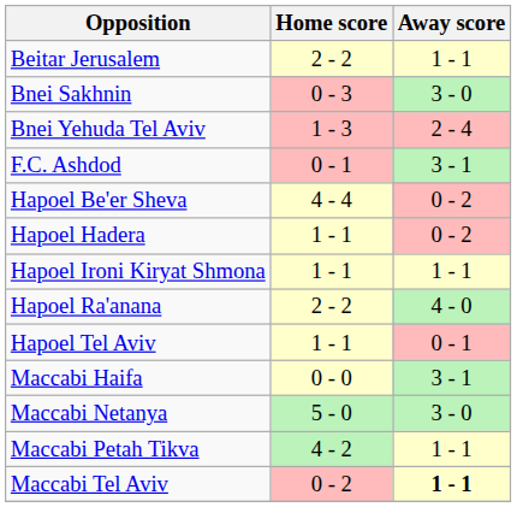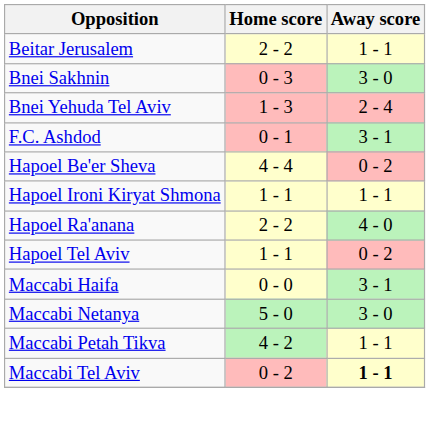 <table class="wikitable" style="text-align: center">
 <tr>
 <th>Opposition</th>
 <th>Home score</th>
 <th>Away score</th>
 </tr>
 <tr>
 <td align=left><a href='#'>Beitar Jerusalem</a></td>
 <td bgcolor=#FFFFCC>2 - 2</td>
 <td bgcolor=#FFFFCC>1 - 1</td>
 </tr>
 <tr>
 <td align=left><a href='#'>Bnei Sakhnin</a></td>
 <td bgcolor=#FFBBBB>0 - 3</td>
 <td bgcolor=#BBF3BB>3 - 0</td>
 </tr>
 <tr>
 <td align=left><a href='#'>Bnei Yehuda Tel Aviv</a></td>
 <td bgcolor=#FFBBBB>1 - 3</td>
 <td bgcolor=#FFBBBB>2 - 4</td>
 </tr>
 <tr>
 <td align=left><a href='#'>F.C. Ashdod</a></td>
 <td bgcolor=#FFBBBB>0 - 1</td>
 <td bgcolor=#BBF3BB>3 - 1</td>
 </tr>
 <tr>
 <td align=left><a href='#'>Hapoel Be'er Sheva</a></td>
 <td bgcolor=#FFFFCC>4 - 4</td>
 <td bgcolor=#FFBBBB>0 - 2</td>
 </tr>
 <tr>
-<td align=left><a href='#'>Hapoel Hadera</a></td>
-<td bgcolor=#FFFFCC>1 - 1</td>
-<td bgcolor=#FFBBBB>0 - 2</td>
-</tr>
-<tr>
 <td align=left><a href='#'>Hapoel Ironi Kiryat Shmona</a></td>
 <td bgcolor=#FFFFCC>1 - 1</td>
 <td bgcolor=#FFFFCC>1 - 1</td>
 </tr>
 <tr>
 <td align=left><a href='#'>Hapoel Ra'anana</a></td>
 <td bgcolor=#FFFFCC>2 - 2</td>
 <td bgcolor=#BBF3BB>4 - 0</td>
 </tr>
 <tr>
 <td align=left><a href='#'>Hapoel Tel Aviv</a></td>
 <td bgcolor=#FFFFCC>1 - 1</td>
-<td bgcolor=#FFBBBB>0 - 1</td>
+<td bgcolor=#FFBBBB>0 - 2</td>
 </tr>
 <tr>
 <td align=left><a href='#'>Maccabi Haifa</a></td>
 <td bgcolor=#FFFFCC>0 - 0</td>
 <td bgcolor=#BBF3BB>3 - 1</td>
 </tr>
 <tr>
 <td align=left><a href='#'>Maccabi Netanya</a></td>
 <td bgcolor=#BBF3BB>5 - 0</td>
 <td bgcolor=#BBF3BB>3 - 0</td>
 </tr>
 <tr>
 <td align=left><a href='#'>Maccabi Petah Tikva</a></td>
 <td bgcolor=#BBF3BB>4 - 2</td>
 <td bgcolor=#FFFFCC>1 - 1</td>
 </tr>
 <tr>
 <td align=left><a href='#'>Maccabi Tel Aviv</a></td>
 <td bgcolor=#FFBBBB>0 - 2</td>
 <td bgcolor=#FFFFCC><strong>1 - 1</strong></td>
 </tr>
 <tr>
 </tr>
 </table>
